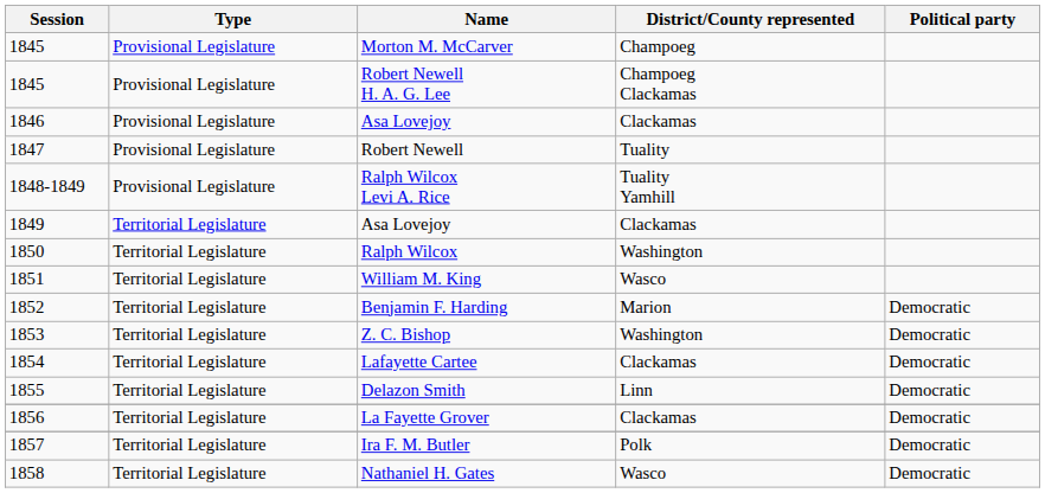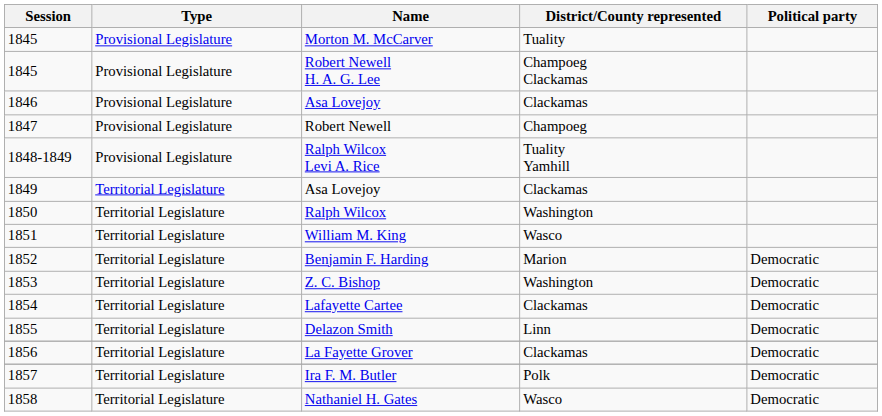 <table class="wikitable sortable" style="width:60%">
 <tr>
 <th width="10%">Session</th>
 <th width="24%">Type</th>
 <th width="25%">Name</th>
 <th width="23">District/County represented</th>
 <th width="15%">Political party</th>
 </tr>
 <tr>
 <td>1845</td>
 <td><a href='#'>Provisional Legislature</a></td>
 <td><a href='#'>Morton M. McCarver</a></td>
-<td>Champoeg</td>
+<td>Tuality</td>
 <td></td>
 </tr>
 <tr>
 <td>1845</td>
 <td>Provisional Legislature</td>
 <td><a href='#'>Robert Newell</a><br><a href='#'>H. A. G. Lee</a></td>
 <td>Champoeg<br>Clackamas</td>
 <td></td>
 </tr>
 <tr>
 <td>1846</td>
 <td>Provisional Legislature</td>
 <td><a href='#'>Asa Lovejoy</a></td>
 <td>Clackamas</td>
 <td></td>
 </tr>
 <tr>
 <td>1847</td>
 <td>Provisional Legislature</td>
 <td>Robert Newell</td>
-<td>Tuality</td>
+<td>Champoeg</td>
 <td></td>
 </tr>
 <tr>
 <td>1848-1849</td>
 <td>Provisional Legislature</td>
 <td><a href='#'>Ralph Wilcox</a><br><a href='#'>Levi A. Rice</a></td>
 <td>Tuality<br>Yamhill</td>
 <td></td>
 </tr>
 <tr>
 <td>1849</td>
 <td><a href='#'>Territorial Legislature</a></td>
 <td>Asa Lovejoy</td>
 <td>Clackamas</td>
 <td></td>
 </tr>
 <tr>
 <td>1850</td>
 <td>Territorial Legislature</td>
 <td><a href='#'>Ralph Wilcox</a></td>
 <td>Washington</td>
 <td></td>
 </tr>
 <tr>
 <td>1851</td>
 <td>Territorial Legislature</td>
 <td><a href='#'>William M. King</a></td>
 <td>Wasco</td>
 <td></td>
 </tr>
 <tr>
 <td>1852</td>
 <td>Territorial Legislature</td>
 <td><a href='#'>Benjamin F. Harding</a></td>
 <td>Marion</td>
 <td>Democratic</td>
 </tr>
 <tr>
 <td>1853</td>
 <td>Territorial Legislature</td>
 <td><a href='#'>Z. C. Bishop</a></td>
 <td>Washington</td>
 <td>Democratic</td>
 </tr>
 <tr>
 <td>1854</td>
 <td>Territorial Legislature</td>
 <td><a href='#'>Lafayette Cartee</a></td>
 <td>Clackamas</td>
 <td>Democratic</td>
 </tr>
 <tr>
 <td>1855</td>
 <td>Territorial Legislature</td>
 <td><a href='#'>Delazon Smith</a></td>
 <td>Linn</td>
 <td>Democratic</td>
 </tr>
 <tr>
 </tr>
 <tr>
 <td>1856</td>
 <td>Territorial Legislature</td>
 <td><a href='#'>La Fayette Grover</a></td>
 <td>Clackamas</td>
 <td>Democratic</td>
 </tr>
 <tr>
 </tr>
 <tr>
 <td>1857</td>
 <td>Territorial Legislature</td>
 <td><a href='#'>Ira F. M. Butler</a></td>
 <td>Polk</td>
 <td>Democratic</td>
 </tr>
 <tr>
 <td>1858</td>
 <td>Territorial Legislature</td>
 <td><a href='#'>Nathaniel H. Gates</a></td>
 <td>Wasco</td>
 <td>Democratic</td>
 </tr>
 </table>
